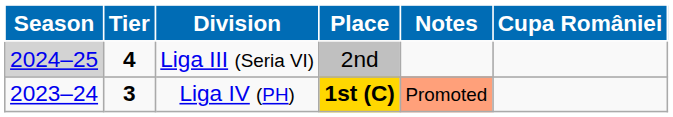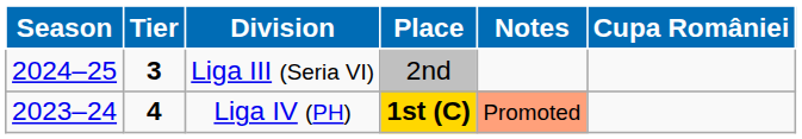 <table class="wikitable" style="text-align:center; font-size:90%">
 <tr>
 <th style="background:#006cb5;color:#fefefe;border:1px solid #fefefe;">Season</th>
 <th style="background:#006cb5;color:#fefefe;border:1px solid #fefefe;">Tier</th>
 <th style="background:#006cb5;color:#fefefe;border:1px solid #fefefe;">Division</th>
 <th style="background:#006cb5;color:#fefefe;border:1px solid #fefefe;">Place</th>
 <th style="background:#006cb5;color:#fefefe;border:1px solid #fefefe;">Notes</th>
 <th style="background:#006cb5;color:#fefefe;border:1px solid #fefefe;">Cupa României</th>
 </tr>
 <tr>
-<td style="background: lightgrey;"><a href='#'>2024–25</a></td>
-<td><strong>4</strong></td>
+<td><a href='#'>2024–25</a></td>
+<td><strong>3</strong></td>
 <td><a href='#'>Liga III</a> <small>(Seria VI)</small></td>
 <td align=center bgcolor=silver>2nd</td>
 <td></td>
 <td></td>
 </tr>
 <tr>
 <td><a href='#'>2023–24</a></td>
-<td><strong>3</strong></td>
+<td><strong>4</strong></td>
 <td><a href='#'>Liga IV</a> <small>(<a href='#'>PH</a>)</small></td>
 <td align=center bgcolor=gold><strong>1st (C)</strong></td>
 <td style="background: lightsalmon;"><small>Promoted</small></td>
 <td></td>
 </tr>
 </table>
